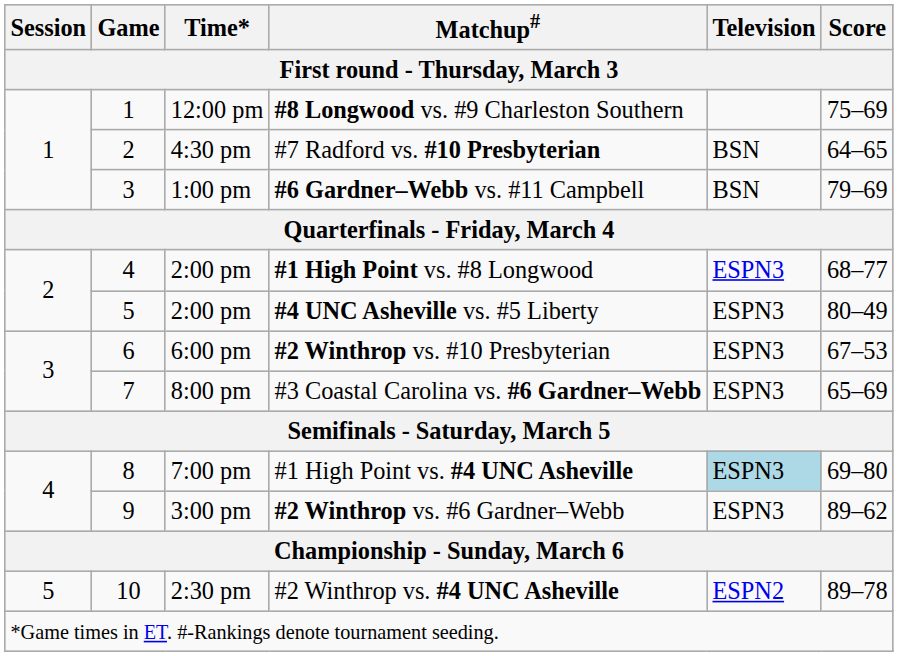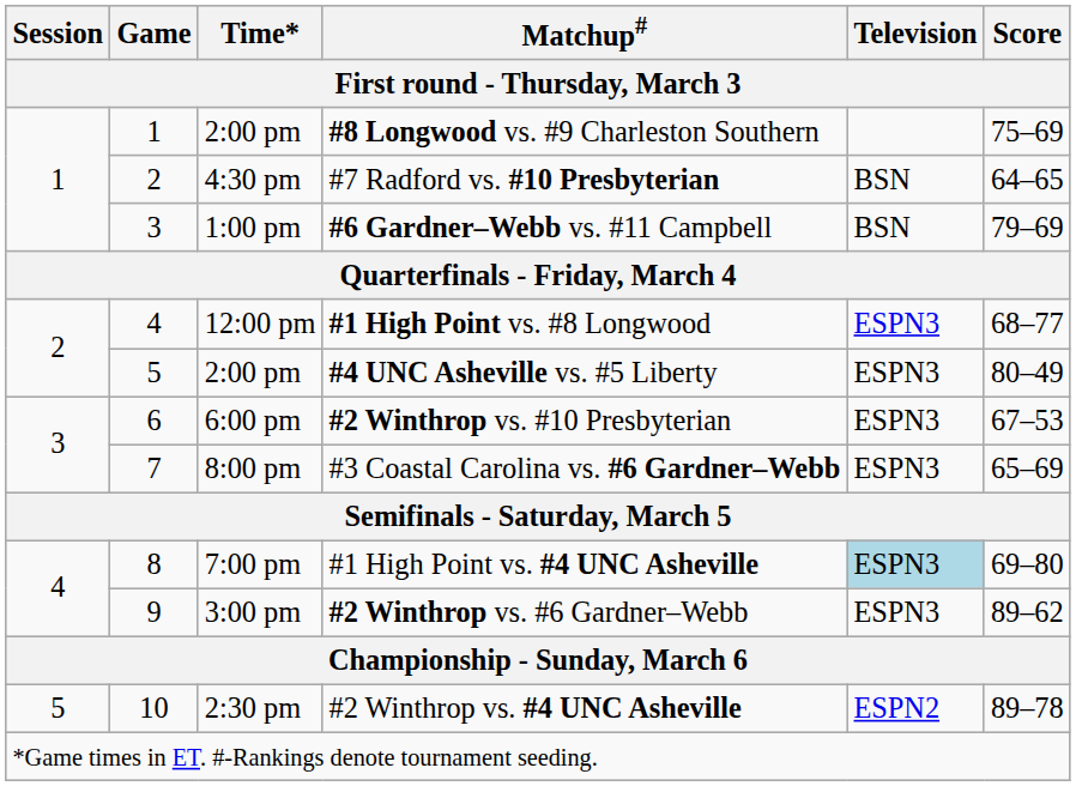 <table class="wikitable" style="font-size: 95%">
 <tr>
 <th>Session</th>
 <th>Game</th>
 <th>Time*</th>
 <th>Matchup<sup>#</sup></th>
 <th>Television</th>
 <th>Score</th>
 </tr>
 <tr>
 <th colspan=6>First round - Thursday, March 3</th>
 </tr>
 <tr>
 <td rowspan=3 align=center>1</td>
 <td align=center>1</td>
-<td>12:00 pm</td>
+<td>2:00 pm</td>
 <td><strong>#8 Longwood</strong> vs. #9 Charleston Southern</td>
 <td></td>
 <td>75–69</td>
 </tr>
 <tr>
 <td align=center>2</td>
 <td>4:30 pm</td>
 <td>#7 Radford vs. <strong>#10 Presbyterian</strong></td>
 <td>BSN</td>
 <td>64–65</td>
 </tr>
 <tr>
 <td align=center>3</td>
 <td>1:00 pm</td>
 <td><strong>#6 Gardner–Webb</strong> vs. #11 Campbell</td>
 <td>BSN</td>
 <td>79–69</td>
 </tr>
 <tr>
 <th colspan=6>Quarterfinals - Friday, March 4</th>
 </tr>
 <tr>
 <td rowspan=2 align=center>2</td>
 <td align=center>4</td>
-<td>2:00 pm</td>
+<td>12:00 pm</td>
 <td><strong>#1 High Point</strong> vs. #8 Longwood</td>
 <td><a href='#'>ESPN3</a></td>
 <td>68–77</td>
 </tr>
 <tr>
 <td align=center>5</td>
 <td>2:00 pm</td>
 <td><strong>#4 UNC Asheville</strong> vs. #5 Liberty</td>
 <td>ESPN3</td>
 <td>80–49</td>
 </tr>
 <tr>
 <td rowspan=2 align=center>3</td>
 <td align=center>6</td>
 <td>6:00 pm</td>
 <td><strong>#2 Winthrop</strong> vs. #10 Presbyterian</td>
 <td>ESPN3</td>
 <td>67–53</td>
 </tr>
 <tr>
 <td align=center>7</td>
 <td>8:00 pm</td>
 <td>#3 Coastal Carolina vs. <strong>#6 Gardner–Webb</strong></td>
 <td>ESPN3</td>
 <td>65–69</td>
 </tr>
 <tr>
 <th colspan=6>Semifinals - Saturday, March 5</th>
 </tr>
 <tr>
 <td rowspan=2 align=center>4</td>
 <td align=center>8</td>
 <td>7:00 pm</td>
 <td>#1 High Point vs. <strong>#4 UNC Asheville</strong></td>
 <td style="background: lightblue;">ESPN3</td>
 <td>69–80</td>
 </tr>
 <tr>
 <td align=center>9</td>
 <td>3:00 pm</td>
 <td><strong>#2 Winthrop</strong> vs. #6 Gardner–Webb</td>
 <td>ESPN3</td>
 <td>89–62</td>
 </tr>
 <tr>
 <th colspan=6>Championship - Sunday, March 6</th>
 </tr>
 <tr>
 <td align=center>5</td>
 <td align=center>10</td>
 <td>2:30 pm</td>
 <td>#2 Winthrop vs. <strong>#4 UNC Asheville</strong></td>
 <td><a href='#'>ESPN2</a></td>
 <td>89–78</td>
 </tr>
 <tr>
 <td colspan=6><small>*Game times in <a href='#'>ET</a>. #-Rankings denote tournament seeding.</small></td>
 </tr>
 </table>
